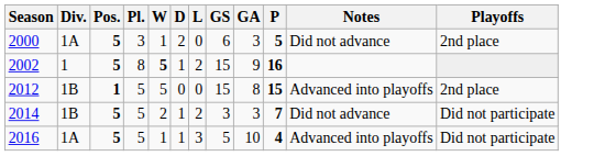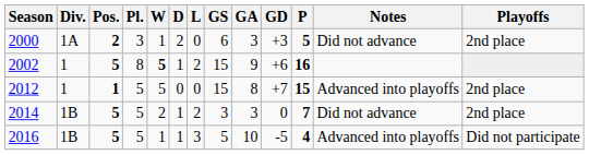 <table class="wikitable">
 <tr style="background:#efefef;">
 <th>Season</th>
 <th>Div.</th>
 <th>Pos.</th>
 <th>Pl.</th>
 <th>W</th>
 <th>D</th>
 <th>L</th>
 <th>GS</th>
 <th>GA</th>
+<th>GD</th>
 <th>P</th>
 <th>Notes</th>
 <th>Playoffs</th>
 </tr>
 <tr>
 <td><a href='#'>2000</a></td>
 <td>1A</td>
-<td align=right><strong>5</strong></td>
+<td align=right><strong>2</strong></td>
 <td align=right>3</td>
 <td align=right>1</td>
 <td align=right>2</td>
 <td align=right>0</td>
 <td align=right>6</td>
 <td align=right>3</td>
+<td align=right>+3</td>
 <td align=right><strong>5</strong></td>
 <td>Did not advance</td>
 <td>2nd place</td>
 </tr>
 <tr>
 <td><a href='#'>2002</a></td>
 <td>1</td>
 <td align=right><strong>5</strong></td>
 <td align=right>8</td>
 <td align=right><strong>5</strong></td>
 <td align=right>1</td>
 <td align=right>2</td>
 <td align=right>15</td>
 <td align=right>9</td>
+<td align=right>+6</td>
 <td align=right><strong>16</strong></td>
 <td></td>
 <td bgcolor=#EFEFEF></td>
 </tr>
 <tr>
 <td><a href='#'>2012</a></td>
-<td>1B</td>
+<td>1</td>
 <td align=right><strong>1</strong></td>
 <td align=right>5</td>
 <td align=right>5</td>
 <td align=right>0</td>
 <td align=right>0</td>
 <td align=right>15</td>
 <td align=right>8</td>
+<td align=right>+7</td>
 <td align=right><strong>15</strong></td>
 <td>Advanced into playoffs</td>
 <td>2nd place</td>
 </tr>
 <tr>
 <td><a href='#'>2014</a></td>
 <td>1B</td>
 <td align=right><strong>5</strong></td>
 <td align=right>5</td>
 <td align=right>2</td>
 <td align=right>1</td>
 <td align=right>2</td>
 <td align=right>3</td>
 <td align=right>3</td>
+<td align=right>0</td>
 <td align=right><strong>7</strong></td>
 <td>Did not advance</td>
-<td>Did not participate</td>
+<td>2nd place</td>
 </tr>
 <tr>
 <td><a href='#'>2016</a></td>
-<td>1A</td>
+<td>1B</td>
 <td align=right><strong>5</strong></td>
 <td align=right>5</td>
 <td align=right>1</td>
 <td align=right>1</td>
 <td align=right>3</td>
 <td align=right>5</td>
 <td align=right>10</td>
+<td align=right>-5</td>
 <td align=right><strong>4</strong></td>
 <td>Advanced into playoffs</td>
 <td>Did not participate</td>
 </tr>
 </table>
